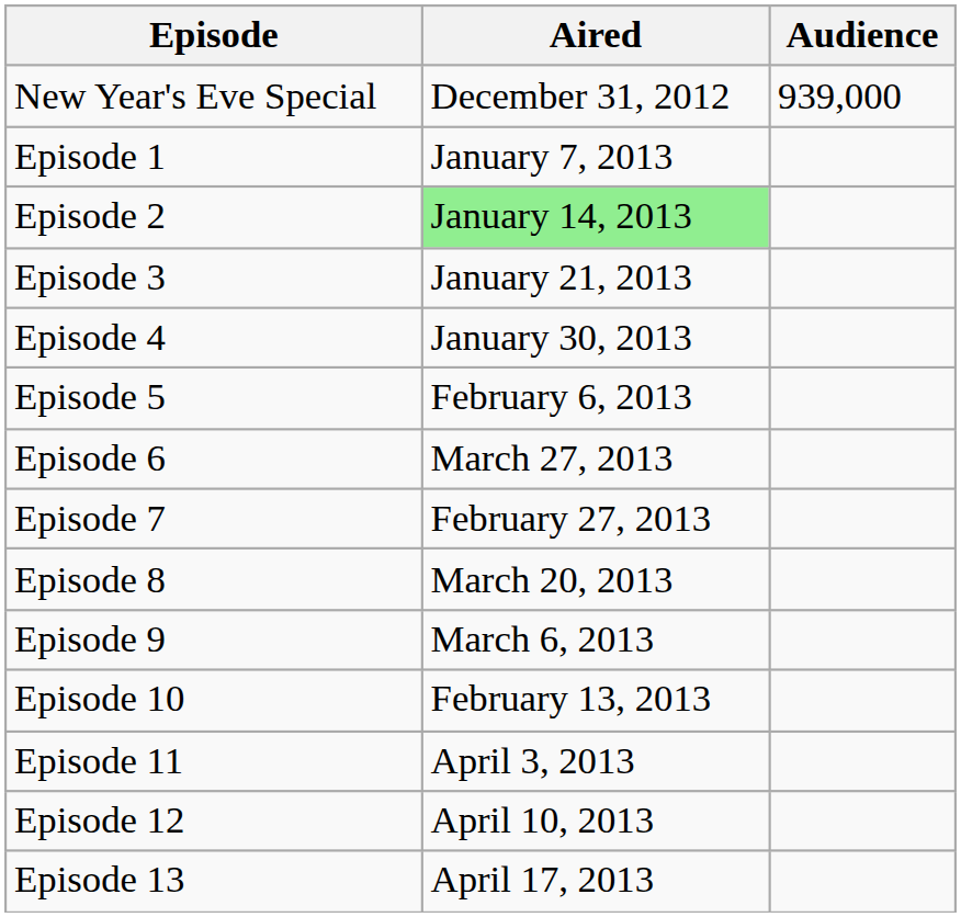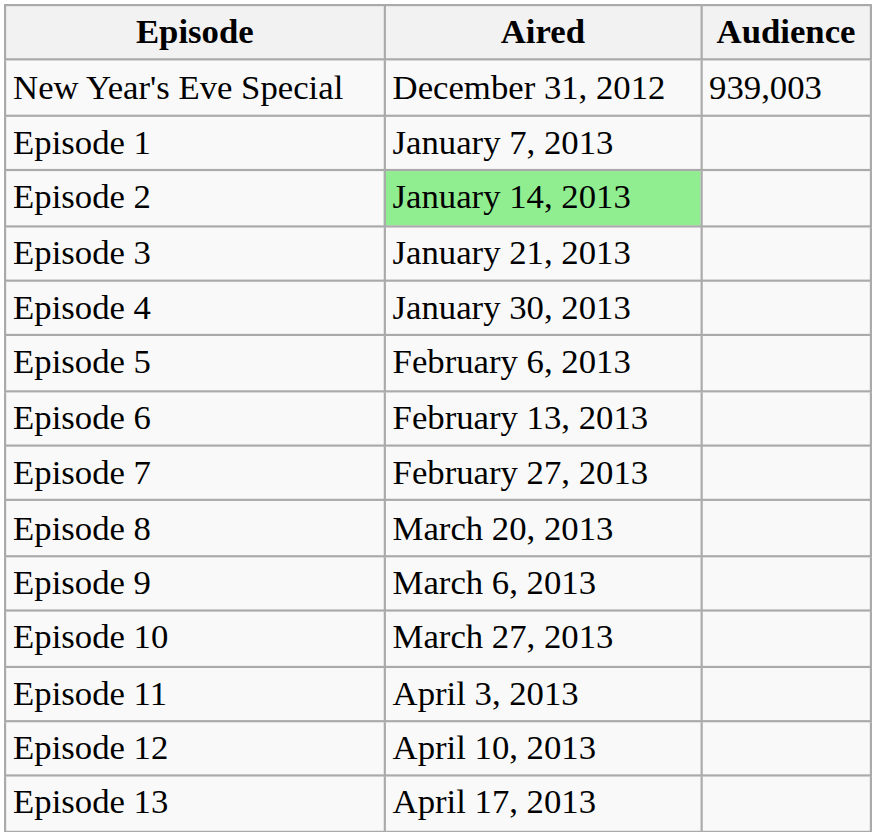 <table class="wikitable" border="1" width ="400">
 <tr>
 <th>Episode</th>
 <th>Aired</th>
 <th>Audience</th>
 </tr>
 <tr>
 <td>New Year's Eve Special</td>
 <td>December 31, 2012</td>
-<td>939,000</td>
+<td>939,003</td>
 </tr>
 <tr>
 <td>Episode 1</td>
 <td>January 7, 2013</td>
 <td></td>
 </tr>
 <tr>
 <td>Episode 2</td>
 <td style="background: lightgreen;">January 14, 2013</td>
 <td></td>
 </tr>
 <tr>
 <td>Episode 3</td>
 <td>January 21, 2013</td>
 <td></td>
 </tr>
 <tr>
 <td>Episode 4</td>
 <td>January 30, 2013</td>
 <td></td>
 </tr>
 <tr>
 <td>Episode 5</td>
 <td>February 6, 2013</td>
 <td></td>
 </tr>
 <tr>
 <td>Episode 6</td>
-<td>March 27, 2013</td>
+<td>February 13, 2013</td>
 <td></td>
 </tr>
 <tr>
 <td>Episode 7</td>
 <td>February 27, 2013</td>
 <td></td>
 </tr>
 <tr>
 <td>Episode 8</td>
 <td>March 20, 2013</td>
 <td></td>
 </tr>
 <tr>
 <td>Episode 9</td>
 <td>March 6, 2013</td>
 <td></td>
 </tr>
 <tr>
 <td>Episode 10</td>
-<td>February 13, 2013</td>
+<td>March 27, 2013</td>
 <td></td>
 </tr>
 <tr>
 <td>Episode 11</td>
 <td>April 3, 2013</td>
 <td></td>
 </tr>
 <tr>
 <td>Episode 12</td>
 <td>April 10, 2013</td>
 <td></td>
 </tr>
 <tr>
 <td>Episode 13</td>
 <td>April 17, 2013</td>
 <td></td>
 </tr>
 </table>
